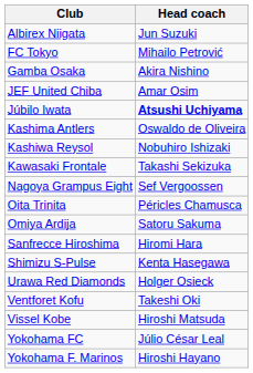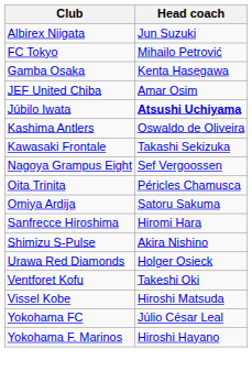 <table class="wikitable sortable" style="text-align: left;">
 <tr>
 <th>Club</th>
 <th>Head coach</th>
 </tr>
 <tr>
 <td><a href='#'>Albirex Niigata</a></td>
 <td> <a href='#'>Jun Suzuki</a></td>
 </tr>
 <tr>
 <td><a href='#'>FC Tokyo</a></td>
 <td> <a href='#'>Mihailo Petrović</a></td>
 </tr>
 <tr>
 <td><a href='#'>Gamba Osaka</a></td>
-<td> <a href='#'>Akira Nishino</a></td>
+<td> <a href='#'>Kenta Hasegawa</a></td>
 </tr>
 <tr>
 <td><a href='#'>JEF United Chiba</a></td>
 <td> <a href='#'>Amar Osim</a></td>
 </tr>
 <tr>
 <td><a href='#'>Júbilo Iwata</a></td>
 <td><strong> <a href='#'>Atsushi Uchiyama</a></strong></td>
 </tr>
 <tr>
 <td><a href='#'>Kashima Antlers</a></td>
 <td> <a href='#'>Oswaldo de Oliveira</a></td>
-</tr>
-<tr>
-<td><a href='#'>Kashiwa Reysol</a></td>
-<td> <a href='#'>Nobuhiro Ishizaki</a></td>
 </tr>
 <tr>
 <td><a href='#'>Kawasaki Frontale</a></td>
 <td> <a href='#'>Takashi Sekizuka</a></td>
 </tr>
 <tr>
 <td><a href='#'>Nagoya Grampus Eight</a></td>
 <td> <a href='#'>Sef Vergoossen</a></td>
 </tr>
 <tr>
 <td><a href='#'>Oita Trinita</a></td>
 <td> <a href='#'>Péricles Chamusca</a></td>
 </tr>
 <tr>
 <td><a href='#'>Omiya Ardija</a></td>
 <td> <a href='#'>Satoru Sakuma</a></td>
 </tr>
 <tr>
 <td><a href='#'>Sanfrecce Hiroshima</a></td>
 <td> <a href='#'>Hiromi Hara</a></td>
 </tr>
 <tr>
 <td><a href='#'>Shimizu S-Pulse</a></td>
-<td> <a href='#'>Kenta Hasegawa</a></td>
+<td> <a href='#'>Akira Nishino</a></td>
 </tr>
 <tr>
 <td><a href='#'>Urawa Red Diamonds</a></td>
 <td> <a href='#'>Holger Osieck</a></td>
 </tr>
 <tr>
 <td><a href='#'>Ventforet Kofu</a></td>
 <td> <a href='#'>Takeshi Oki</a></td>
 </tr>
 <tr>
 <td><a href='#'>Vissel Kobe</a></td>
 <td> <a href='#'>Hiroshi Matsuda</a></td>
 </tr>
 <tr>
 <td><a href='#'>Yokohama FC</a></td>
 <td> <a href='#'>Júlio César Leal</a></td>
 </tr>
 <tr>
 <td><a href='#'>Yokohama F. Marinos</a></td>
 <td> <a href='#'>Hiroshi Hayano</a></td>
 </tr>
 </table>
